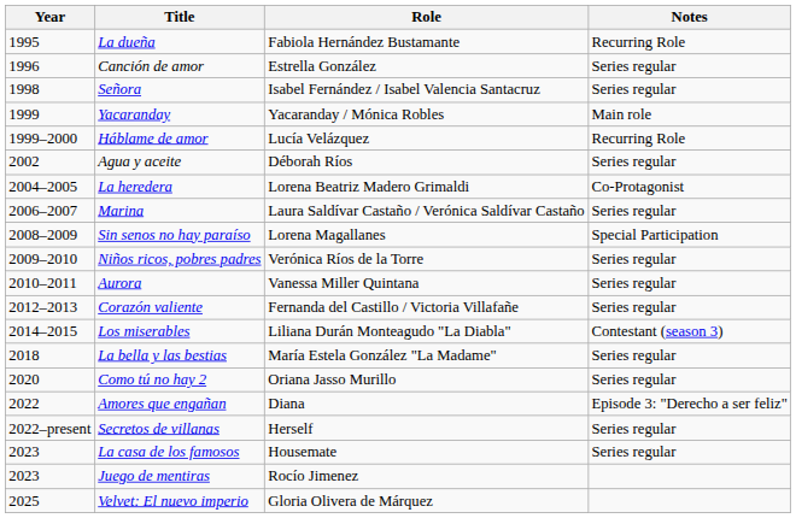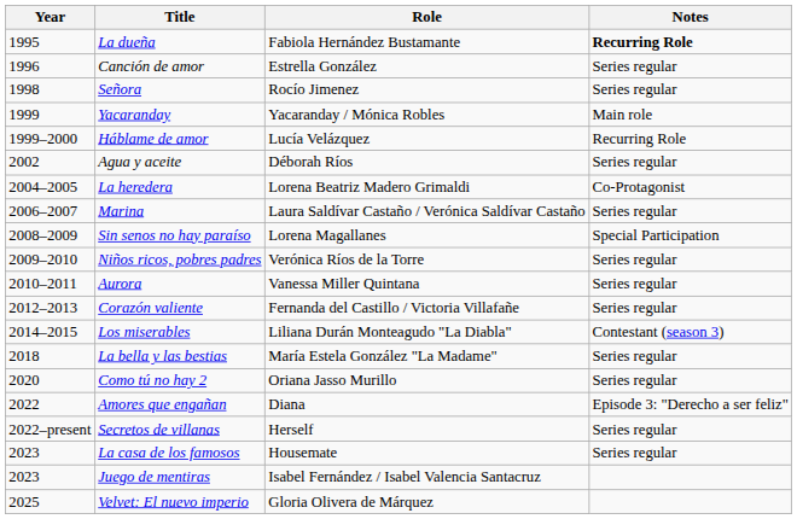 <table class="wikitable sortable">
 <tr>
 <th>Year</th>
 <th>Title</th>
 <th>Role</th>
 <th>Notes</th>
 </tr>
 <tr>
 <td>1995</td>
 <td><em><a href='#'>La dueña</a></em></td>
 <td>Fabiola Hernández Bustamante</td>
-<td>Recurring Role</td>
+<td><strong>Recurring Role</strong></td>
 </tr>
 <tr>
 <td>1996</td>
 <td><em>Canción de amor</em></td>
 <td>Estrella González</td>
 <td>Series regular</td>
 </tr>
 <tr>
 <td>1998</td>
 <td><em><a href='#'>Señora</a></em></td>
-<td>Isabel Fernández / Isabel Valencia Santacruz</td>
+<td>Rocío Jimenez</td>
 <td>Series regular</td>
 </tr>
 <tr>
 <td>1999</td>
 <td><em><a href='#'>Yacaranday</a></em></td>
 <td>Yacaranday / Mónica Robles</td>
 <td>Main role</td>
 </tr>
 <tr>
 <td>1999–2000</td>
 <td><em><a href='#'>Háblame de amor</a></em></td>
 <td>Lucía Velázquez</td>
 <td>Recurring Role</td>
 </tr>
 <tr>
 <td>2002</td>
 <td><em>Agua y aceite</em></td>
 <td>Déborah Ríos</td>
 <td>Series regular</td>
 </tr>
 <tr>
 <td>2004–2005</td>
 <td><em><a href='#'>La heredera</a></em></td>
 <td>Lorena Beatriz Madero Grimaldi</td>
 <td>Co-Protagonist</td>
 </tr>
 <tr>
 <td>2006–2007</td>
 <td><em><a href='#'>Marina</a></em></td>
 <td>Laura Saldívar Castaño / Verónica Saldívar Castaño</td>
 <td>Series regular</td>
 </tr>
 <tr>
 <td>2008–2009</td>
 <td><em><a href='#'>Sin senos no hay paraíso</a></em></td>
 <td>Lorena Magallanes</td>
 <td>Special Participation</td>
 </tr>
 <tr>
 <td>2009–2010</td>
 <td><em><a href='#'>Niños ricos, pobres padres</a></em></td>
 <td>Verónica Ríos de la Torre</td>
 <td>Series regular</td>
 </tr>
 <tr>
 <td>2010–2011</td>
 <td><em><a href='#'>Aurora</a></em></td>
 <td>Vanessa Miller Quintana</td>
 <td>Series regular</td>
 </tr>
 <tr>
 <td>2012–2013</td>
 <td><em><a href='#'>Corazón valiente</a></em></td>
 <td>Fernanda del Castillo / Victoria Villafañe</td>
 <td>Series regular</td>
 </tr>
 <tr>
 <td>2014–2015</td>
 <td><em><a href='#'>Los miserables</a></em></td>
 <td>Liliana Durán Monteagudo  "La Diabla"</td>
 <td>Contestant (<a href='#'>season 3</a>)</td>
 </tr>
 <tr>
 <td>2018</td>
 <td><em><a href='#'>La bella y las bestias</a></em></td>
 <td>María Estela González "La Madame"</td>
 <td>Series regular</td>
 </tr>
 <tr>
 <td>2020</td>
 <td><em><a href='#'>Como tú no hay 2</a></em></td>
 <td>Oriana Jasso Murillo</td>
 <td>Series regular</td>
 </tr>
 <tr>
 <td>2022</td>
 <td><em><a href='#'>Amores que engañan</a></em></td>
 <td>Diana</td>
 <td>Episode 3: "Derecho a ser feliz"</td>
 </tr>
 <tr>
 <td>2022–present</td>
 <td><em><a href='#'>Secretos de villanas</a></em></td>
 <td>Herself</td>
 <td>Series regular</td>
 </tr>
 <tr>
 <td>2023</td>
 <td><em><a href='#'>La casa de los famosos</a></em></td>
 <td>Housemate</td>
 <td>Series regular</td>
 </tr>
 <tr>
 <td>2023</td>
 <td><em><a href='#'>Juego de mentiras</a></em></td>
-<td>Rocío Jimenez</td>
+<td>Isabel Fernández / Isabel Valencia Santacruz</td>
 <td></td>
 </tr>
 <tr>
 <td>2025</td>
 <td><em><a href='#'>Velvet: El nuevo imperio</a></em></td>
 <td>Gloria Olivera de Márquez</td>
 <td></td>
 </tr>
 </table>
